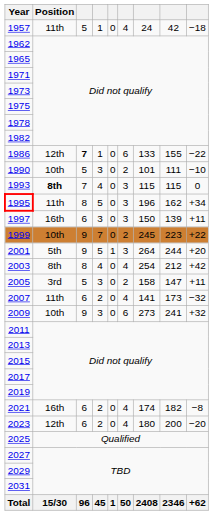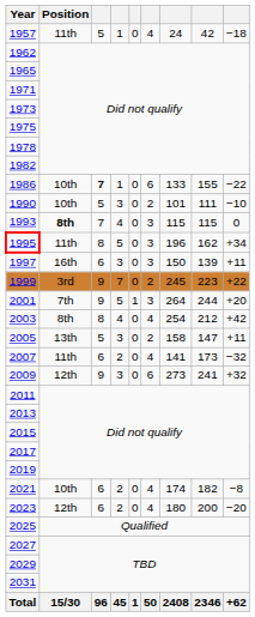 <table class="wikitable" style="text-align: center;">
 <tr>
 <th>Year</th>
 <th>Position</th>
 <th></th>
 <th></th>
 <th></th>
 <th></th>
 <th></th>
 <th></th>
 <th></th>
 </tr>
 <tr>
 <td> <a href='#'>1957</a></td>
 <td>11th</td>
 <td>5</td>
 <td>1</td>
 <td>0</td>
 <td>4</td>
 <td>24</td>
 <td>42</td>
 <td>−18</td>
 </tr>
 <tr>
 <td> <a href='#'>1962</a></td>
 <td colspan=8 rowspan=7><em>Did not qualify</em></td>
 </tr>
 <tr>
 <td> <a href='#'>1965</a></td>
 </tr>
 <tr>
 <td> <a href='#'>1971</a></td>
 </tr>
 <tr>
 <td> <a href='#'>1973</a></td>
 </tr>
 <tr>
 <td> <a href='#'>1975</a></td>
 </tr>
 <tr>
 <td> <a href='#'>1978</a></td>
 </tr>
 <tr>
 <td> <a href='#'>1982</a></td>
 </tr>
 <tr>
 <td> <a href='#'>1986</a></td>
-<td>12th</td>
+<td>10th</td>
 <td><strong>7</strong></td>
 <td>1</td>
 <td>0</td>
 <td>6</td>
 <td>133</td>
 <td>155</td>
 <td>−22</td>
 </tr>
 <tr>
 <td> <a href='#'>1990</a></td>
 <td>10th</td>
 <td>5</td>
 <td>3</td>
 <td>0</td>
 <td>2</td>
 <td>101</td>
 <td>111</td>
 <td>−10</td>
 </tr>
 <tr>
 <td> <a href='#'>1993</a></td>
 <td><strong>8th</strong></td>
 <td>7</td>
 <td>4</td>
 <td>0</td>
 <td>3</td>
 <td>115</td>
 <td>115</td>
 <td>0</td>
 </tr>
 <tr>
 <td style="border: 3px solid red"> <a href='#'>1995</a></td>
 <td>11th</td>
 <td>8</td>
 <td>5</td>
 <td>0</td>
 <td>3</td>
 <td>196</td>
 <td>162</td>
 <td>+34</td>
 </tr>
 <tr>
 <td> <a href='#'>1997</a></td>
 <td>16th</td>
 <td>6</td>
 <td>3</td>
 <td>0</td>
 <td>3</td>
 <td>150</td>
 <td>139</td>
 <td>+11</td>
 </tr>
 <tr bgcolor=CD7F32>
 <td> <a href='#'>1999</a></td>
-<td>10th</td>
+<td>3rd</td>
 <td>9</td>
 <td>7</td>
 <td>0</td>
 <td>2</td>
 <td>245</td>
 <td>223</td>
 <td>+22</td>
 </tr>
 <tr>
 <td> <a href='#'>2001</a></td>
-<td>5th</td>
+<td>7th</td>
 <td>9</td>
 <td>5</td>
 <td>1</td>
 <td>3</td>
 <td>264</td>
 <td>244</td>
 <td>+20</td>
 </tr>
 <tr>
 <td> <a href='#'>2003</a></td>
 <td>8th</td>
 <td>8</td>
 <td>4</td>
 <td>0</td>
 <td>4</td>
 <td>254</td>
 <td>212</td>
 <td>+42</td>
 </tr>
 <tr>
 <td> <a href='#'>2005</a></td>
-<td>3rd</td>
+<td>13th</td>
 <td>5</td>
 <td>3</td>
 <td>0</td>
 <td>2</td>
 <td>158</td>
 <td>147</td>
 <td>+11</td>
 </tr>
 <tr>
 <td> <a href='#'>2007</a></td>
 <td>11th</td>
 <td>6</td>
 <td>2</td>
 <td>0</td>
 <td>4</td>
 <td>141</td>
 <td>173</td>
 <td>−32</td>
 </tr>
 <tr>
 <td> <a href='#'>2009</a></td>
-<td>10th</td>
+<td>12th</td>
 <td>9</td>
 <td>3</td>
 <td>0</td>
 <td>6</td>
 <td>273</td>
 <td>241</td>
 <td>+32</td>
 </tr>
 <tr>
 <td> <a href='#'>2011</a></td>
 <td colspan=8 rowspan=5><em>Did not qualify</em></td>
 </tr>
 <tr>
 <td> <a href='#'>2013</a></td>
 </tr>
 <tr>
 <td> <a href='#'>2015</a></td>
 </tr>
 <tr>
 <td> <a href='#'>2017</a></td>
 </tr>
 <tr>
 <td> <a href='#'>2019</a></td>
 </tr>
 <tr>
 <td> <a href='#'>2021</a></td>
-<td>16th</td>
+<td>10th</td>
 <td>6</td>
 <td>2</td>
 <td>0</td>
 <td>4</td>
 <td>174</td>
 <td>182</td>
 <td>−8</td>
 </tr>
 <tr>
 <td> <a href='#'>2023</a></td>
 <td>12th</td>
 <td>6</td>
 <td>2</td>
 <td>0</td>
 <td>4</td>
 <td>180</td>
 <td>200</td>
 <td>−20</td>
 </tr>
 <tr>
 <td> <a href='#'>2025</a></td>
 <td colspan=8><em>Qualified</em></td>
 </tr>
 <tr>
 <td> <a href='#'>2027</a></td>
 <td colspan=8 rowspan=3><em>TBD</em></td>
 </tr>
 <tr>
 <td> <a href='#'>2029</a></td>
 </tr>
 <tr>
 <td> <a href='#'>2031</a></td>
 </tr>
 <tr>
 <th>Total</th>
 <th>15/30</th>
 <th>96</th>
 <th>45</th>
 <th>1</th>
 <th>50</th>
 <th>2408</th>
 <th>2346</th>
 <th>+62</th>
 </tr>
 </table>
